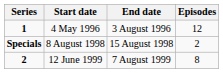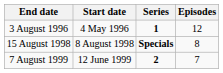 <table class="wikitable" style="text-align:center;">
 <tr>
+<th>End date</th>
+<th>Start date</th>
 <th>Series</th>
-<th>Start date</th>
-<th>End date</th>
 <th>Episodes</th>
 </tr>
 <tr>
+<td>3 August 1996</td>
+<td>4 May 1996</td>
 <td><strong>1</strong></td>
-<td>4 May 1996</td>
-<td>3 August 1996</td>
 <td>12</td>
 </tr>
 <tr>
+<td>15 August 1998</td>
+<td>8 August 1998</td>
 <td><strong>Specials</strong></td>
-<td>8 August 1998</td>
-<td>15 August 1998</td>
-<td>2</td>
+<td>8</td>
 </tr>
 <tr>
+<td>7 August 1999</td>
+<td>12 June 1999</td>
 <td><strong>2</strong></td>
-<td>12 June 1999</td>
-<td>7 August 1999</td>
-<td>8</td>
+<td>7</td>
 </tr>
 </table>
